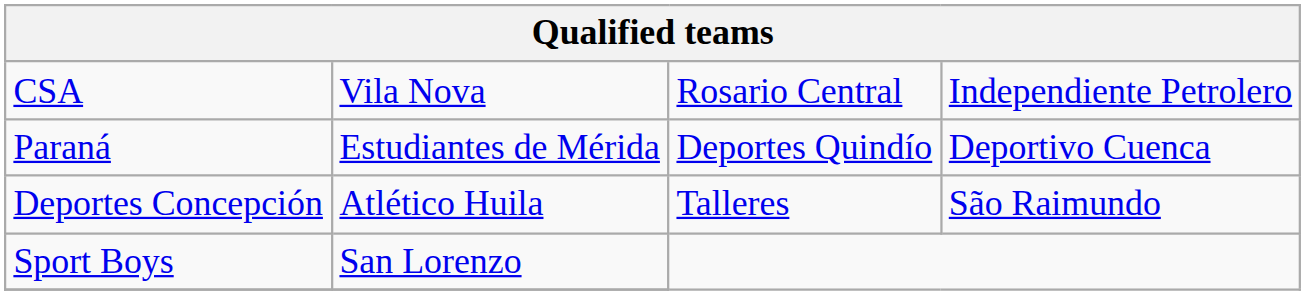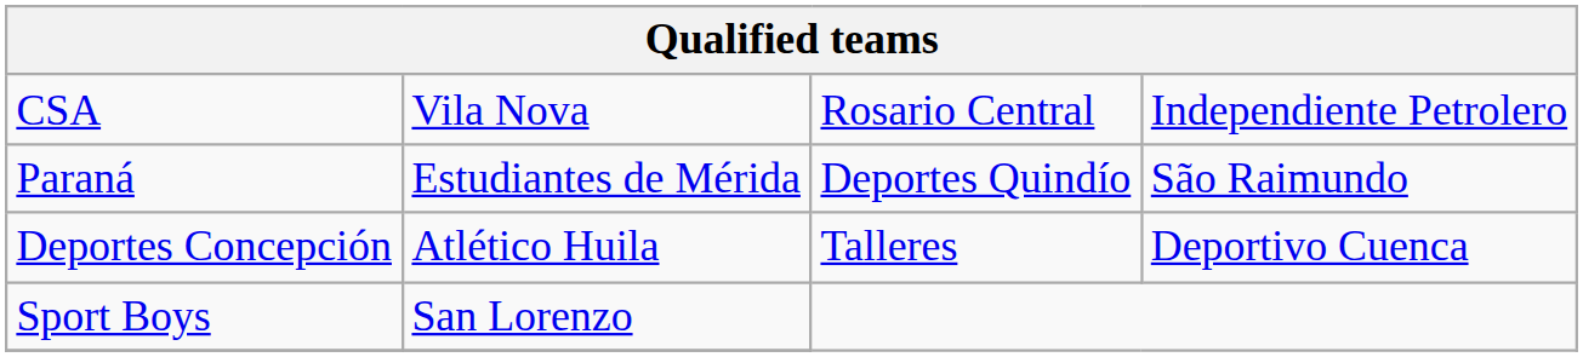 <table class="wikitable">
 <tr>
 <th colspan=4>Qualified teams</th>
 </tr>
 <tr>
 <td> <a href='#'>CSA</a></td>
 <td> <a href='#'>Vila Nova</a></td>
 <td> <a href='#'>Rosario Central</a></td>
 <td> <a href='#'>Independiente Petrolero</a></td>
 </tr>
 <tr>
 <td> <a href='#'>Paraná</a></td>
 <td> <a href='#'>Estudiantes de Mérida</a></td>
 <td> <a href='#'>Deportes Quindío</a></td>
-<td> <a href='#'>Deportivo Cuenca</a></td>
+<td> <a href='#'>São Raimundo</a></td>
 </tr>
 <tr>
 <td> <a href='#'>Deportes Concepción</a></td>
 <td> <a href='#'>Atlético Huila</a></td>
 <td> <a href='#'>Talleres</a></td>
-<td> <a href='#'>São Raimundo</a></td>
+<td> <a href='#'>Deportivo Cuenca</a></td>
 </tr>
 <tr>
 <td> <a href='#'>Sport Boys</a></td>
 <td> <a href='#'>San Lorenzo</a></td>
 </tr>
 <tr>
 </tr>
 </table>
